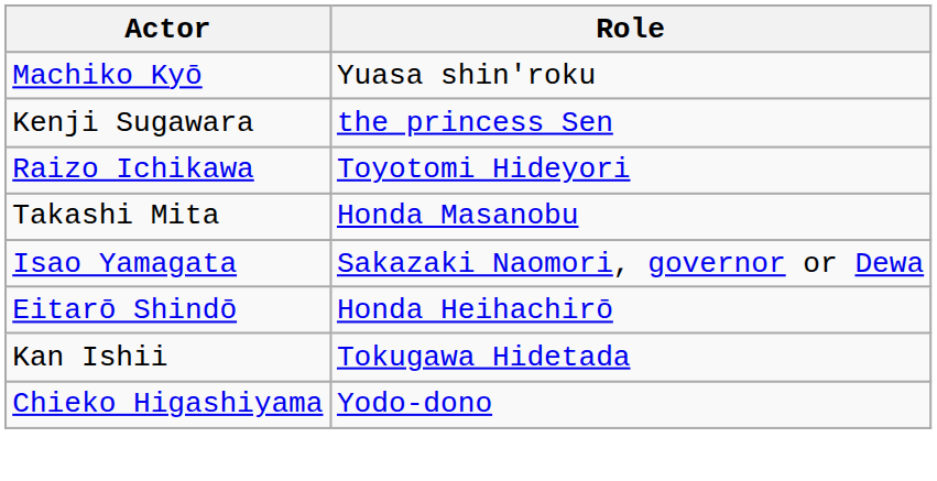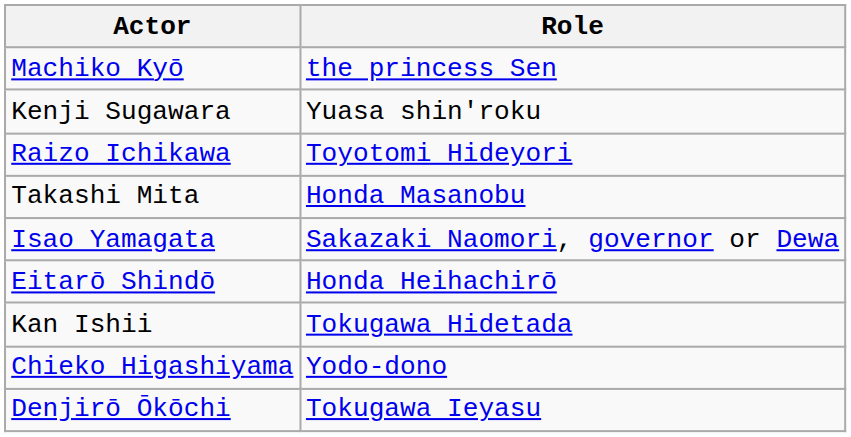 <table class="wikitable">
 <tr>
 <th>Actor</th>
 <th>Role</th>
 </tr>
 <tr>
 <td><a href='#'>Machiko Kyō</a></td>
-<td>Yuasa shin'roku</td>
+<td><a href='#'>the princess Sen</a></td>
 </tr>
 <tr>
 <td>Kenji Sugawara</td>
-<td><a href='#'>the princess Sen</a></td>
+<td>Yuasa shin'roku</td>
 </tr>
 <tr>
 <td><a href='#'>Raizo Ichikawa</a></td>
 <td><a href='#'>Toyotomi Hideyori</a></td>
 </tr>
 <tr>
 <td>Takashi Mita</td>
 <td><a href='#'>Honda Masanobu</a></td>
 </tr>
 <tr>
 <td><a href='#'>Isao Yamagata</a></td>
 <td><a href='#'>Sakazaki Naomori</a>, <a href='#'>governor</a> or <a href='#'>Dewa</a></td>
 </tr>
 <tr>
 <td><a href='#'>Eitarō Shindō</a></td>
 <td><a href='#'>Honda Heihachirō</a></td>
 </tr>
 <tr>
 <td>Kan Ishii</td>
 <td><a href='#'>Tokugawa Hidetada</a></td>
 </tr>
 <tr>
 <td><a href='#'>Chieko Higashiyama</a></td>
 <td><a href='#'>Yodo-dono</a></td>
 </tr>
+<tr>
+<td><a href='#'>Denjirō Ōkōchi</a></td>
+<td><a href='#'>Tokugawa Ieyasu</a></td>
+</tr>
 </table>
